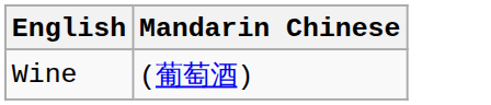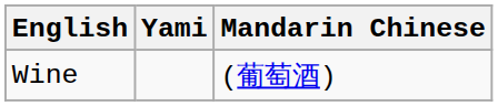 <table class="wikitable">
 <tr>
 <th>English</th>
+<th>Yami</th>
 <th>Mandarin Chinese</th>
 </tr>
 <tr>
 <td>Wine</td>
+<td></td>
 <td> (<a href='#'>葡萄酒</a>)</td>
 </tr>
 </table>
